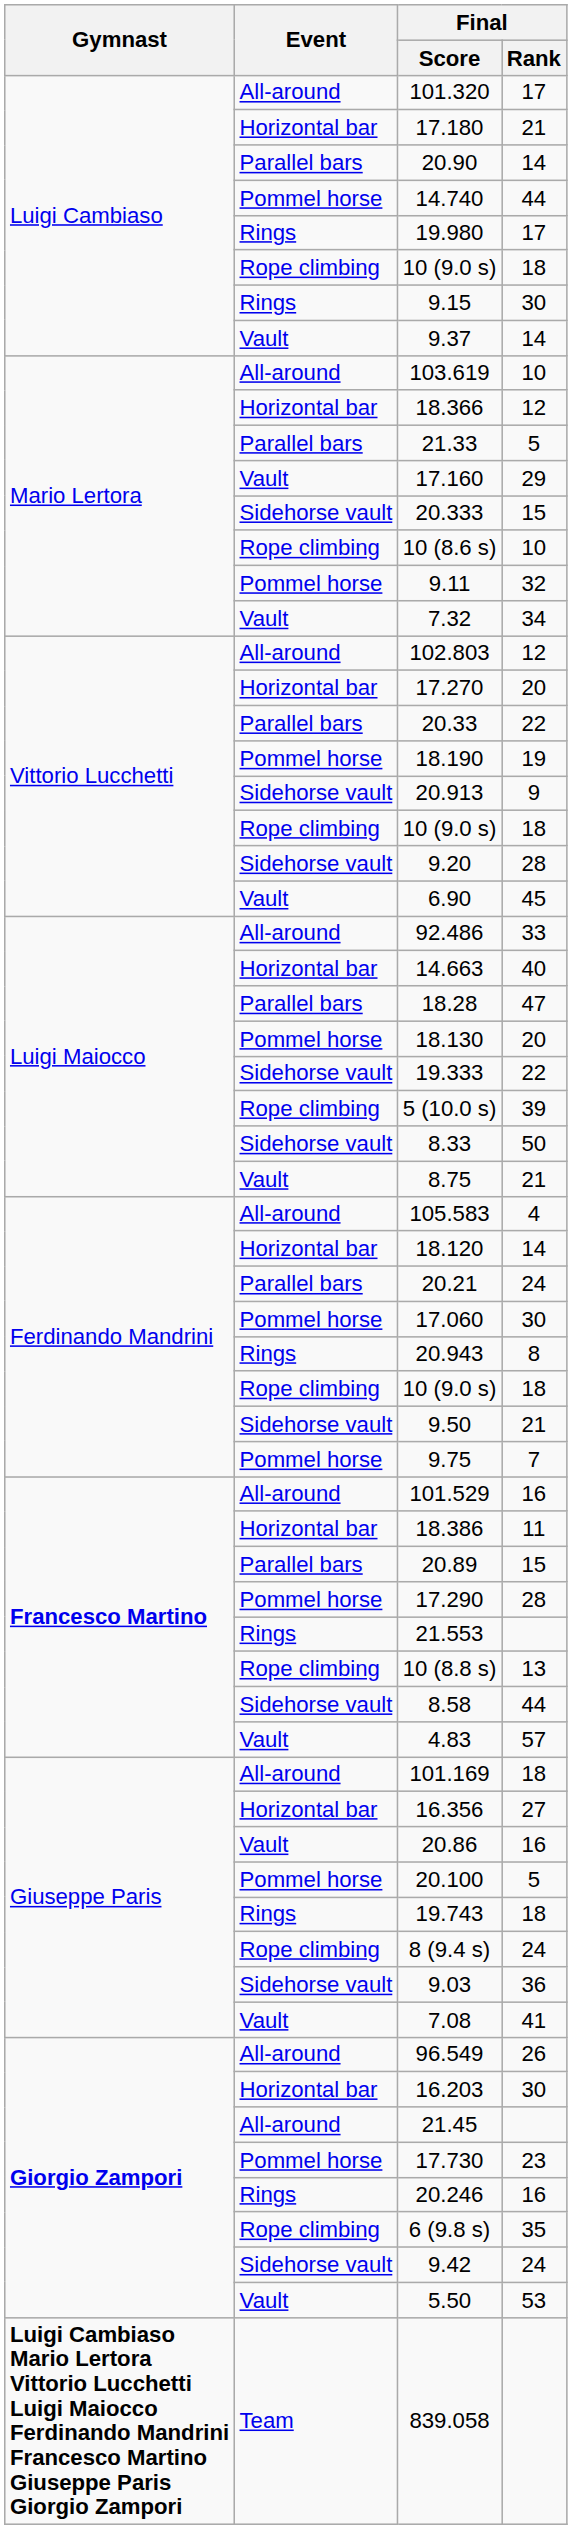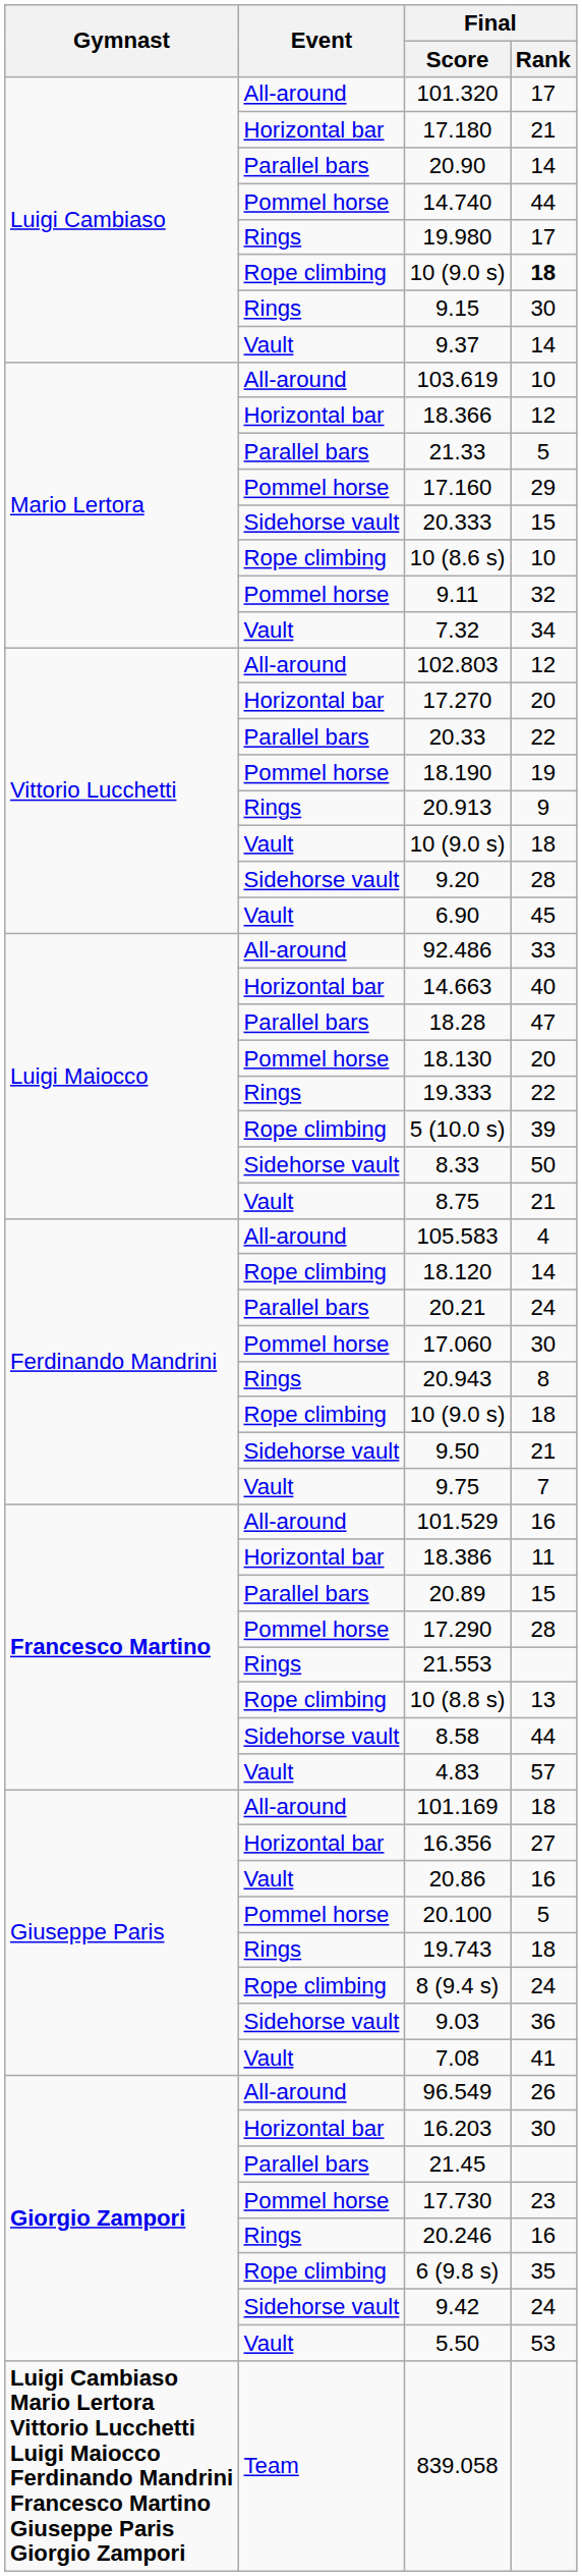 <table class=wikitable style="font-size:90%">
 <tr>
 <th rowspan=2>Gymnast</th>
 <th rowspan=2>Event</th>
 <th colspan=2>Final</th>
 </tr>
 <tr>
 <th>Score</th>
 <th>Rank</th>
 </tr>
 <tr>
 <td rowspan=8><a href='#'>Luigi Cambiaso</a></td>
 <td><a href='#'>All-around</a></td>
 <td align=center>101.320</td>
 <td align=center>17</td>
 </tr>
 <tr>
 <td><a href='#'>Horizontal bar</a></td>
 <td align=center>17.180</td>
 <td align=center>21</td>
 </tr>
 <tr>
 <td><a href='#'>Parallel bars</a></td>
 <td align=center>20.90</td>
 <td align=center>14</td>
 </tr>
 <tr>
 <td><a href='#'>Pommel horse</a></td>
 <td align=center>14.740</td>
 <td align=center>44</td>
 </tr>
 <tr>
 <td><a href='#'>Rings</a></td>
 <td align=center>19.980</td>
 <td align=center>17</td>
 </tr>
 <tr>
 <td><a href='#'>Rope climbing</a></td>
 <td align=center>10 (9.0 s)</td>
-<td align=center>18</td>
+<td align=center><strong>18</strong></td>
 </tr>
 <tr>
 <td><a href='#'>Rings</a></td>
 <td align=center>9.15</td>
 <td align=center>30</td>
 </tr>
 <tr>
 <td><a href='#'>Vault</a></td>
 <td align=center>9.37</td>
 <td align=center>14</td>
 </tr>
 <tr>
 <td rowspan=8><a href='#'>Mario Lertora</a></td>
 <td><a href='#'>All-around</a></td>
 <td align=center>103.619</td>
 <td align=center>10</td>
 </tr>
 <tr>
 <td><a href='#'>Horizontal bar</a></td>
 <td align=center>18.366</td>
 <td align=center>12</td>
 </tr>
 <tr>
 <td><a href='#'>Parallel bars</a></td>
 <td align=center>21.33</td>
 <td align=center>5</td>
 </tr>
 <tr>
-<td><a href='#'>Vault</a></td>
+<td><a href='#'>Pommel horse</a></td>
 <td align=center>17.160</td>
 <td align=center>29</td>
 </tr>
 <tr>
 <td><a href='#'>Sidehorse vault</a></td>
 <td align=center>20.333</td>
 <td align=center>15</td>
 </tr>
 <tr>
 <td><a href='#'>Rope climbing</a></td>
 <td align=center>10 (8.6 s)</td>
 <td align=center>10</td>
 </tr>
 <tr>
 <td><a href='#'>Pommel horse</a></td>
 <td align=center>9.11</td>
 <td align=center>32</td>
 </tr>
 <tr>
 <td><a href='#'>Vault</a></td>
 <td align=center>7.32</td>
 <td align=center>34</td>
 </tr>
 <tr>
 <td rowspan=8><a href='#'>Vittorio Lucchetti</a></td>
 <td><a href='#'>All-around</a></td>
 <td align=center>102.803</td>
 <td align=center>12</td>
 </tr>
 <tr>
 <td><a href='#'>Horizontal bar</a></td>
 <td align=center>17.270</td>
 <td align=center>20</td>
 </tr>
 <tr>
 <td><a href='#'>Parallel bars</a></td>
 <td align=center>20.33</td>
 <td align=center>22</td>
 </tr>
 <tr>
 <td><a href='#'>Pommel horse</a></td>
 <td align=center>18.190</td>
 <td align=center>19</td>
 </tr>
 <tr>
-<td><a href='#'>Sidehorse vault</a></td>
+<td><a href='#'>Rings</a></td>
 <td align=center>20.913</td>
 <td align=center>9</td>
 </tr>
 <tr>
-<td><a href='#'>Rope climbing</a></td>
+<td><a href='#'>Vault</a></td>
 <td align=center>10 (9.0 s)</td>
 <td align=center>18</td>
 </tr>
 <tr>
 <td><a href='#'>Sidehorse vault</a></td>
 <td align=center>9.20</td>
 <td align=center>28</td>
 </tr>
 <tr>
 <td><a href='#'>Vault</a></td>
 <td align=center>6.90</td>
 <td align=center>45</td>
 </tr>
 <tr>
 <td rowspan=8><a href='#'>Luigi Maiocco</a></td>
 <td><a href='#'>All-around</a></td>
 <td align=center>92.486</td>
 <td align=center>33</td>
 </tr>
 <tr>
 <td><a href='#'>Horizontal bar</a></td>
 <td align=center>14.663</td>
 <td align=center>40</td>
 </tr>
 <tr>
 <td><a href='#'>Parallel bars</a></td>
 <td align=center>18.28</td>
 <td align=center>47</td>
 </tr>
 <tr>
 <td><a href='#'>Pommel horse</a></td>
 <td align=center>18.130</td>
 <td align=center>20</td>
 </tr>
 <tr>
-<td><a href='#'>Sidehorse vault</a></td>
+<td><a href='#'>Rings</a></td>
 <td align=center>19.333</td>
 <td align=center>22</td>
 </tr>
 <tr>
 <td><a href='#'>Rope climbing</a></td>
 <td align=center>5 (10.0 s)</td>
 <td align=center>39</td>
 </tr>
 <tr>
 <td><a href='#'>Sidehorse vault</a></td>
 <td align=center>8.33</td>
 <td align=center>50</td>
 </tr>
 <tr>
 <td><a href='#'>Vault</a></td>
 <td align=center>8.75</td>
 <td align=center>21</td>
 </tr>
 <tr>
 <td rowspan=8><a href='#'>Ferdinando Mandrini</a></td>
 <td><a href='#'>All-around</a></td>
 <td align=center>105.583</td>
 <td align=center>4</td>
 </tr>
 <tr>
-<td><a href='#'>Horizontal bar</a></td>
+<td><a href='#'>Rope climbing</a></td>
 <td align=center>18.120</td>
 <td align=center>14</td>
 </tr>
 <tr>
 <td><a href='#'>Parallel bars</a></td>
 <td align=center>20.21</td>
 <td align=center>24</td>
 </tr>
 <tr>
 <td><a href='#'>Pommel horse</a></td>
 <td align=center>17.060</td>
 <td align=center>30</td>
 </tr>
 <tr>
 <td><a href='#'>Rings</a></td>
 <td align=center>20.943</td>
 <td align=center>8</td>
 </tr>
 <tr>
 <td><a href='#'>Rope climbing</a></td>
 <td align=center>10 (9.0 s)</td>
 <td align=center>18</td>
 </tr>
 <tr>
 <td><a href='#'>Sidehorse vault</a></td>
 <td align=center>9.50</td>
 <td align=center>21</td>
 </tr>
 <tr>
-<td><a href='#'>Pommel horse</a></td>
+<td><a href='#'>Vault</a></td>
 <td align=center>9.75</td>
 <td align=center>7</td>
 </tr>
 <tr>
 <td rowspan=8><strong><a href='#'>Francesco Martino</a></strong></td>
 <td><a href='#'>All-around</a></td>
 <td align=center>101.529</td>
 <td align=center>16</td>
 </tr>
 <tr>
 <td><a href='#'>Horizontal bar</a></td>
 <td align=center>18.386</td>
 <td align=center>11</td>
 </tr>
 <tr>
 <td><a href='#'>Parallel bars</a></td>
 <td align=center>20.89</td>
 <td align=center>15</td>
 </tr>
 <tr>
 <td><a href='#'>Pommel horse</a></td>
 <td align=center>17.290</td>
 <td align=center>28</td>
 </tr>
 <tr>
 <td><a href='#'>Rings</a></td>
 <td align=center>21.553</td>
 <td align=center></td>
 </tr>
 <tr>
 <td><a href='#'>Rope climbing</a></td>
 <td align=center>10 (8.8 s)</td>
 <td align=center>13</td>
 </tr>
 <tr>
 <td><a href='#'>Sidehorse vault</a></td>
 <td align=center>8.58</td>
 <td align=center>44</td>
 </tr>
 <tr>
 <td><a href='#'>Vault</a></td>
 <td align=center>4.83</td>
 <td align=center>57</td>
 </tr>
 <tr>
 <td rowspan=8><a href='#'>Giuseppe Paris</a></td>
 <td><a href='#'>All-around</a></td>
 <td align=center>101.169</td>
 <td align=center>18</td>
 </tr>
 <tr>
 <td><a href='#'>Horizontal bar</a></td>
 <td align=center>16.356</td>
 <td align=center>27</td>
 </tr>
 <tr>
 <td><a href='#'>Vault</a></td>
 <td align=center>20.86</td>
 <td align=center>16</td>
 </tr>
 <tr>
 <td><a href='#'>Pommel horse</a></td>
 <td align=center>20.100</td>
 <td align=center>5</td>
 </tr>
 <tr>
 <td><a href='#'>Rings</a></td>
 <td align=center>19.743</td>
 <td align=center>18</td>
 </tr>
 <tr>
 <td><a href='#'>Rope climbing</a></td>
 <td align=center>8 (9.4 s)</td>
 <td align=center>24</td>
 </tr>
 <tr>
 <td><a href='#'>Sidehorse vault</a></td>
 <td align=center>9.03</td>
 <td align=center>36</td>
 </tr>
 <tr>
 <td><a href='#'>Vault</a></td>
 <td align=center>7.08</td>
 <td align=center>41</td>
 </tr>
 <tr>
 <td rowspan=8><strong><a href='#'>Giorgio Zampori</a></strong></td>
 <td><a href='#'>All-around</a></td>
 <td align=center>96.549</td>
 <td align=center>26</td>
 </tr>
 <tr>
 <td><a href='#'>Horizontal bar</a></td>
 <td align=center>16.203</td>
 <td align=center>30</td>
 </tr>
 <tr>
-<td><a href='#'>All-around</a></td>
+<td><a href='#'>Parallel bars</a></td>
 <td align=center>21.45</td>
 <td align=center></td>
 </tr>
 <tr>
 <td><a href='#'>Pommel horse</a></td>
 <td align=center>17.730</td>
 <td align=center>23</td>
 </tr>
 <tr>
 <td><a href='#'>Rings</a></td>
 <td align=center>20.246</td>
 <td align=center>16</td>
 </tr>
 <tr>
 <td><a href='#'>Rope climbing</a></td>
 <td align=center>6 (9.8 s)</td>
 <td align=center>35</td>
 </tr>
 <tr>
 <td><a href='#'>Sidehorse vault</a></td>
 <td align=center>9.42</td>
 <td align=center>24</td>
 </tr>
 <tr>
 <td><a href='#'>Vault</a></td>
 <td align=center>5.50</td>
 <td align=center>53</td>
 </tr>
 <tr>
 <td><strong>Luigi Cambiaso <br> Mario Lertora <br> Vittorio Lucchetti <br> Luigi Maiocco <br> Ferdinando Mandrini <br> Francesco Martino <br> Giuseppe Paris <br> Giorgio Zampori</strong></td>
 <td><a href='#'>Team</a></td>
 <td align=center>839.058</td>
 <td align=center></td>
 </tr>
 </table>
